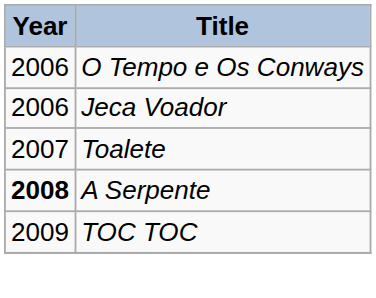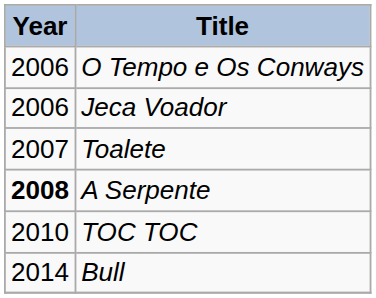 <table class="wikitable" style="font-size: 90%; background: #f9f9f9">
 <tr>
 <th style="background:#B0C4DE;">Year</th>
 <th style="background:#B0C4DE;">Title</th>
 </tr>
 <tr>
 <td>2006</td>
 <td><em>O Tempo e Os Conways</em></td>
 </tr>
 <tr>
 <td>2006</td>
 <td><em>Jeca Voador</em></td>
 </tr>
 <tr>
 <td>2007</td>
 <td><em>Toalete</em></td>
 </tr>
 <tr>
 <td><strong>2008</strong></td>
 <td><em>A Serpente</em></td>
 </tr>
 <tr>
-<td>2009</td>
+<td>2010</td>
 <td><em>TOC TOC</em></td>
+</tr>
+<tr>
+<td>2014</td>
+<td><em>Bull</em></td>
 </tr>
 <tr>
 </tr>
 </table>
